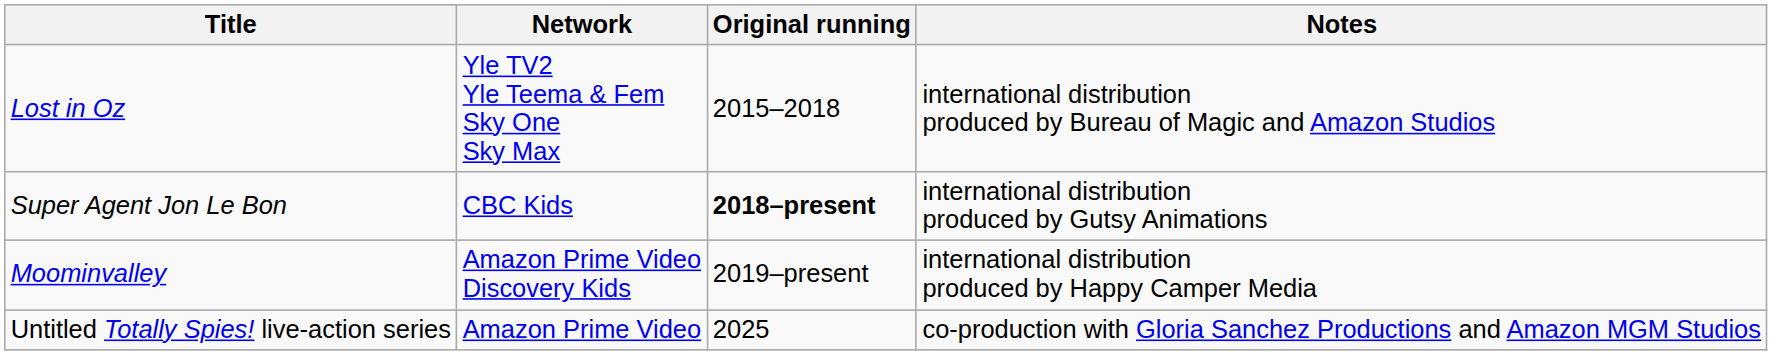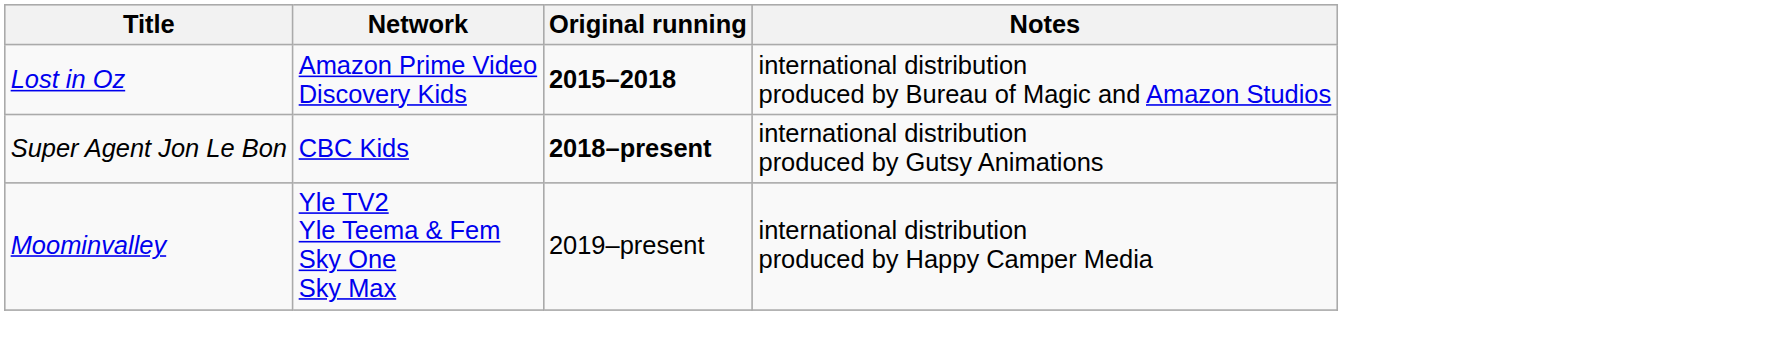 <table class="wikitable sortable">
 <tr>
 <th>Title</th>
 <th>Network</th>
 <th>Original running</th>
 <th>Notes</th>
 </tr>
 <tr>
 <td><em><a href='#'>Lost in Oz</a></em></td>
-<td><a href='#'>Yle TV2</a><br><a href='#'>Yle Teema & Fem</a><br><a href='#'>Sky One</a><br><a href='#'>Sky Max</a></td>
-<td>2015–2018</td>
+<td><a href='#'>Amazon Prime Video</a><br><a href='#'>Discovery Kids</a></td>
+<td><strong>2015–2018</strong></td>
 <td>international distribution<br>produced by Bureau of Magic and <a href='#'>Amazon Studios</a></td>
 </tr>
 <tr>
 <td><em>Super Agent Jon Le Bon</em></td>
 <td><a href='#'>CBC Kids</a></td>
 <td><strong>2018–present</strong></td>
 <td>international distribution<br>produced by Gutsy Animations</td>
 </tr>
 <tr>
 <td><em><a href='#'>Moominvalley</a></em></td>
-<td><a href='#'>Amazon Prime Video</a><br><a href='#'>Discovery Kids</a></td>
+<td><a href='#'>Yle TV2</a><br><a href='#'>Yle Teema & Fem</a><br><a href='#'>Sky One</a><br><a href='#'>Sky Max</a></td>
 <td>2019–present</td>
 <td>international distribution<br>produced by Happy Camper Media</td>
 </tr>
-<tr>
-<td>Untitled <em><a href='#'>Totally Spies!</a></em> live-action series</td>
-<td><a href='#'>Amazon Prime Video</a></td>
-<td>2025</td>
-<td>co-production with <a href='#'>Gloria Sanchez Productions</a> and <a href='#'>Amazon MGM Studios</a></td>
-</tr>
 </table>
